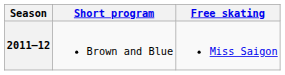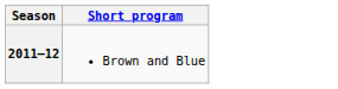 <table class=wikitable style=text-align:center>
 <tr>
 <th>Season</th>
 <th><a href='#'>Short program</a></th>
-<th><a href='#'>Free skating</a></th>
 </tr>
 <tr>
 <th>2011–12 <br> </th>
 <td><br><ul><li>Brown and Blue <br></li></ul></td>
-<td><br><ul><li><a href='#'>Miss Saigon</a> <br></li></ul></td>
 </tr>
 </table>
